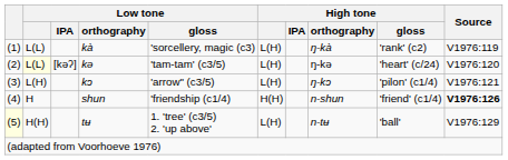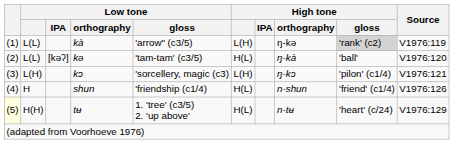 <table class="wikitable">
 <tr>
 <th rowspan="2"></th>
 <th colspan="4">Low tone</th>
 <th colspan="4">High tone</th>
 <th rowspan="2">Source</th>
 </tr>
 <tr>
 <th></th>
 <th>IPA</th>
 <th>orthography</th>
 <th>gloss</th>
 <th></th>
 <th>IPA</th>
 <th>orthography</th>
 <th>gloss</th>
 </tr>
 <tr>
 <td>(1)</td>
 <td>L(L)</td>
 <td></td>
 <td><em>kà</em></td>
-<td>'sorcellery, magic (c3)</td>
+<td>'arrow" (c3/5)</td>
 <td>L(H)</td>
 <td></td>
-<td><em>ŋ-kà</em></td>
-<td>'rank' (c2)</td>
+<td></em>ŋ-kə</strong></td>
+<td style="background: lightgrey;">'rank' (c2)</td>
 <td>V1976:119</td>
 </tr>
 <tr>
 <td>(2)</td>
-<td style="background: lightyellow;">L(L)</td>
+<td>L(L)</td>
 <td>[kəʔ]</td>
 <td><em>kə<strong></td>
 <td>'tam-tam' (c3/5)</td>
-<td>L(H)</td>
+<td>H(L)</td>
 <td></td>
-<td></em>ŋ-kə</strong></td>
-<td>'heart' (c/24)</td>
+<td><em>ŋ-kà</em></td>
+<td>'ball'</td>
 <td>V1976:120</td>
 </tr>
 <tr>
 <td>(3)</td>
 <td>L(H)</td>
 <td></td>
 <td><em>kɔ</em></td>
-<td>'arrow" (c3/5)</td>
+<td>'sorcellery, magic (c3)</td>
 <td>L(H)</td>
 <td></td>
 <td><em>ŋ-kɔ</em></td>
 <td>'pilon' (c1/4)</td>
 <td>V1976:121</td>
 </tr>
 <tr>
 <td>(4)</td>
 <td>H</td>
 <td></td>
 <td><em>shun</em></td>
 <td>'friendship (c1/4)</td>
-<td>H(H)</td>
+<td>H(L)</td>
 <td></td>
 <td><em>n-shun</em></td>
 <td>'friend' (c1/4)</td>
-<td><strong>V1976:126</strong></td>
+<td>V1976:126</td>
 </tr>
 <tr>
 <td style="background: lightyellow;">(5)</td>
 <td>H(H)</td>
 <td></td>
 <td><em>tʉ</em></td>
 <td>1. 'tree' (c3/5)<br>2. 'up above'</td>
-<td>L(H)</td>
+<td>H(L)</td>
 <td></td>
 <td><em>n-tʉ</em></td>
-<td>'ball'</td>
+<td>'heart' (c/24)</td>
 <td>V1976:129</td>
 </tr>
 <tr>
 <td colspan="10">(adapted from Voorhoeve 1976)</td>
 </tr>
 </table>
